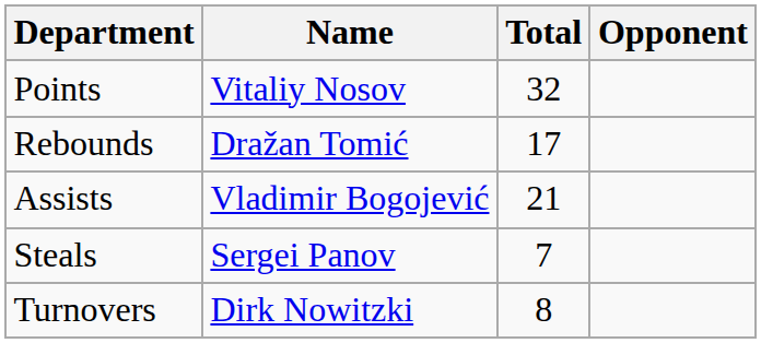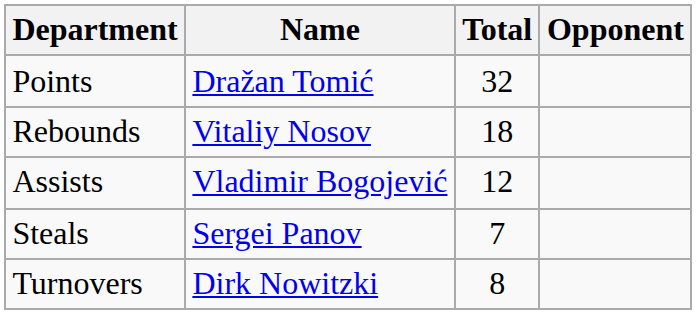 <table class=wikitable>
 <tr>
 <th>Department</th>
 <th>Name</th>
 <th>Total</th>
 <th>Opponent</th>
 </tr>
 <tr>
 <td>Points</td>
-<td> <a href='#'>Vitaliy Nosov</a></td>
+<td> <a href='#'>Dražan Tomić</a></td>
 <td align=center>32</td>
 <td></td>
 </tr>
 <tr>
 <td>Rebounds</td>
-<td> <a href='#'>Dražan Tomić</a></td>
-<td align=center>17</td>
+<td> <a href='#'>Vitaliy Nosov</a></td>
+<td align=center>18</td>
 <td></td>
 </tr>
 <tr>
 <td>Assists</td>
 <td> <a href='#'>Vladimir Bogojević</a></td>
-<td align=center>21</td>
+<td align=center>12</td>
 <td></td>
 </tr>
 <tr>
 <td>Steals</td>
 <td> <a href='#'>Sergei Panov</a></td>
 <td align=center>7</td>
 <td></td>
 </tr>
 <tr>
 <td>Turnovers</td>
 <td> <a href='#'>Dirk Nowitzki</a></td>
 <td align=center>8</td>
 <td></td>
 </tr>
 </table>
